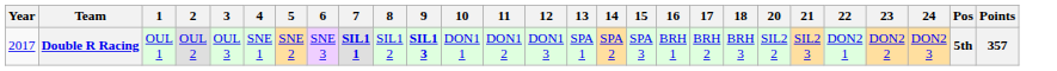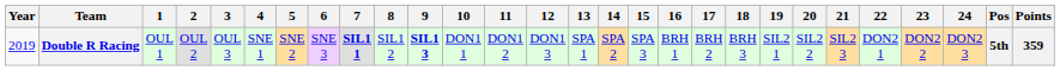 <table class="wikitable" style="text-align:center; font-size:90%">
 <tr>
 <th>Year</th>
 <th>Team</th>
 <th>1</th>
 <th>2</th>
 <th>3</th>
 <th>4</th>
 <th>5</th>
 <th>6</th>
 <th>7</th>
 <th>8</th>
 <th>9</th>
 <th>10</th>
 <th>11</th>
 <th>12</th>
 <th>13</th>
 <th>14</th>
 <th>15</th>
 <th>16</th>
 <th>17</th>
 <th>18</th>
+<th>19</th>
 <th>20</th>
 <th>21</th>
 <th>22</th>
 <th>23</th>
 <th>24</th>
 <th>Pos</th>
 <th>Points</th>
 </tr>
 <tr>
-<td><a href='#'>2017</a></td>
+<td><a href='#'>2019</a></td>
 <th><a href='#'>Double R Racing</a></th>
 <td style="background:#DFFFDF;"><a href='#'>OUL<br>1</a><br></td>
 <td style="background:#DFDFDF;"><a href='#'>OUL<br>2</a><br></td>
 <td style="background:#DFFFDF;"><a href='#'>OUL<br>3</a><br></td>
 <td style="background:#DFFFDF;"><a href='#'>SNE<br>1</a><br></td>
 <td style="background:#FFDF9F;"><a href='#'>SNE<br>2</a><br></td>
 <td style="background:#EFCFFF;"><a href='#'>SNE<br>3</a><br></td>
 <td style="background:#DFDFDF;"><strong><a href='#'>SIL1<br>1</a><br></strong></td>
 <td style="background:#DFFFDF;"><a href='#'>SIL1<br>2</a><br></td>
 <td style="background:#DFFFDF;"><strong><a href='#'>SIL1<br>3</a></strong><br></td>
 <td style="background:#DFFFDF;"><a href='#'>DON1<br>1</a><br></td>
 <td style="background:#DFFFDF;"><a href='#'>DON1<br>2</a><br></td>
 <td style="background:#DFFFDF;"><a href='#'>DON1<br>3</a><br></td>
 <td style="background:#DFFFDF;"><a href='#'>SPA<br>1</a><br></td>
 <td style="background:#FFDF9F;"><a href='#'>SPA<br>2</a><br></td>
 <td style="background:#DFFFDF;"><a href='#'>SPA<br>3</a><br></td>
 <td style="background:#DFFFDF;"><a href='#'>BRH<br>1</a><br></td>
 <td style="background:#DFFFDF;"><a href='#'>BRH<br>2</a><br></td>
 <td style="background:#DFFFDF;"><a href='#'>BRH<br>3</a><br></td>
+<td style="background:#DFFFDF;"><a href='#'>SIL2<br>1</a><br></td>
 <td style="background:#DFFFDF;"><a href='#'>SIL2<br>2</a><br></td>
 <td style="background:#FFDF9F;"><a href='#'>SIL2<br>3</a><br></td>
 <td style="background:#DFFFDF;"><a href='#'>DON2<br>1</a><br></td>
 <td style="background:#FFDF9F;"><a href='#'>DON2<br>2</a><br></td>
 <td style="background:#FFDF9F;"><a href='#'>DON2<br>3</a><br></td>
 <th>5th</th>
-<th>357</th>
+<th>359</th>
 </tr>
 </table>
